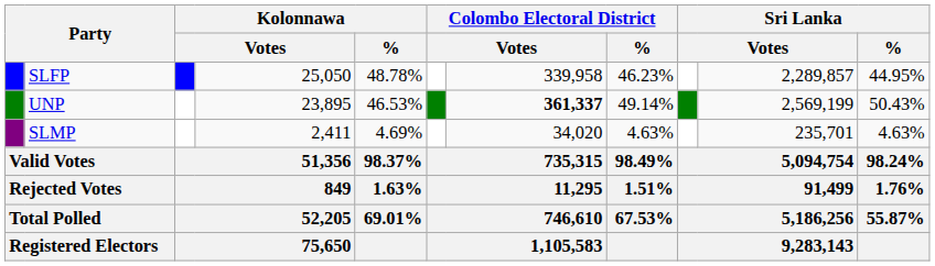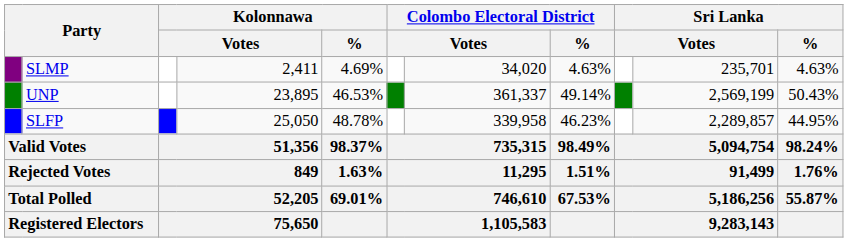 <table class="wikitable">
 <tr>
 <th colspan="2" width="144px"rowspan="2">Party</th>
 <th colspan="3" width="216px">Kolonnawa</th>
 <th colspan="3" width="216px"><a href='#'>Colombo Electoral District</a></th>
 <th colspan="3" width="216px">Sri Lanka</th>
 </tr>
 <tr>
 <th colspan="2" width="144px">Votes</th>
 <th>%</th>
 <th colspan="2" width="144px">Votes</th>
 <th>%</th>
 <th colspan="2" width="144px">Votes</th>
 <th>%</th>
 </tr>
 <tr>
+<td style="background-color:purple;" width="10px"></td>
+<td style="text-align:left;"><a href='#'>SLMP</a></td>
+<td style="background-color:white;" width="10px"></td>
+<td style="text-align:right;">2,411</td>
+<td style="text-align:right;">4.69%</td>
+<td style="background-color:white;" width="10px"></td>
+<td style="text-align:right;">34,020</td>
+<td style="text-align:right;">4.63%</td>
+<td style="background-color:white;" width="10px"></td>
+<td style="text-align:right;">235,701</td>
+<td style="text-align:right;">4.63%</td>
+</tr>
+<tr>
+<td style="background-color:green;" width="10px"></td>
+<td style="text-align:left;"><a href='#'>UNP</a></td>
+<td style="background-color:white;" width="10px"></td>
+<td style="text-align:right;">23,895</td>
+<td style="text-align:right;">46.53%</td>
+<td style="background-color:green;" width="10px"></td>
+<td style="text-align:right;">361,337</td>
+<td style="text-align:right;">49.14%</td>
+<td style="background-color:green;" width="10px"></td>
+<td style="text-align:right;">2,569,199</td>
+<td style="text-align:right;">50.43%</td>
+</tr>
+<tr>
 <td style="background-color:blue;" width="10px"></td>
 <td style="text-align:left;"><a href='#'>SLFP</a></td>
 <td style="background-color:blue;" width="10px"></td>
 <td style="text-align:right;">25,050</td>
 <td style="text-align:right;">48.78%</td>
 <td style="background-color:white;" width="10px"></td>
 <td style="text-align:right;">339,958</td>
 <td style="text-align:right;">46.23%</td>
 <td style="background-color:white;" width="10px"></td>
 <td style="text-align:right;">2,289,857</td>
 <td style="text-align:right;">44.95%</td>
-</tr>
-<tr>
-<td style="background-color:green;" width="10px"></td>
-<td style="text-align:left;"><a href='#'>UNP</a></td>
-<td style="background-color:white;" width="10px"></td>
-<td style="text-align:right;">23,895</td>
-<td style="text-align:right;">46.53%</td>
-<td style="background-color:green;" width="10px"></td>
-<td style="text-align:right;"><strong>361,337</strong></td>
-<td style="text-align:right;">49.14%</td>
-<td style="background-color:green;" width="10px"></td>
-<td style="text-align:right;">2,569,199</td>
-<td style="text-align:right;">50.43%</td>
-</tr>
-<tr>
-<td style="background-color:purple;" width="10px"></td>
-<td style="text-align:left;"><a href='#'>SLMP</a></td>
-<td style="background-color:white;" width="10px"></td>
-<td style="text-align:right;">2,411</td>
-<td style="text-align:right;">4.69%</td>
-<td style="background-color:white;" width="10px"></td>
-<td style="text-align:right;">34,020</td>
-<td style="text-align:right;">4.63%</td>
-<td style="background-color:white;" width="10px"></td>
-<td style="text-align:right;">235,701</td>
-<td style="text-align:right;">4.63%</td>
 </tr>
 <tr>
 <th colspan="2" width="144px"style="text-align:left;">Valid Votes</th>
 <th style="text-align:right;"colspan="2" width="144px">51,356</th>
 <th style="text-align:right;">98.37%</th>
 <th style="text-align:right;"colspan="2" width="144px">735,315</th>
 <th style="text-align:right;">98.49%</th>
 <th style="text-align:right;"colspan="2" width="144px">5,094,754</th>
 <th style="text-align:right;">98.24%</th>
 </tr>
 <tr>
 <th colspan="2" width="144px"style="text-align:left;">Rejected Votes</th>
 <th style="text-align:right;"colspan="2" width="144px">849</th>
 <th style="text-align:right;">1.63%</th>
 <th style="text-align:right;"colspan="2" width="144px">11,295</th>
 <th style="text-align:right;">1.51%</th>
 <th style="text-align:right;"colspan="2" width="144px">91,499</th>
 <th style="text-align:right;">1.76%</th>
 </tr>
 <tr>
 <th colspan="2" width="144px"style="text-align:left;">Total Polled</th>
 <th style="text-align:right;"colspan="2" width="144px">52,205</th>
 <th style="text-align:right;">69.01%</th>
 <th style="text-align:right;"colspan="2" width="144px">746,610</th>
 <th style="text-align:right;">67.53%</th>
 <th style="text-align:right;"colspan="2" width="144px">5,186,256</th>
 <th style="text-align:right;">55.87%</th>
 </tr>
 <tr>
 <th colspan="2" width="144px"style="text-align:left;">Registered Electors</th>
 <th style="text-align:right;"colspan="2" width="144px">75,650</th>
 <th></th>
 <th style="text-align:right;"colspan="2" width="144px">1,105,583</th>
 <th></th>
 <th style="text-align:right;"colspan="2" width="144px">9,283,143</th>
 <th></th>
 </tr>
 </table>
